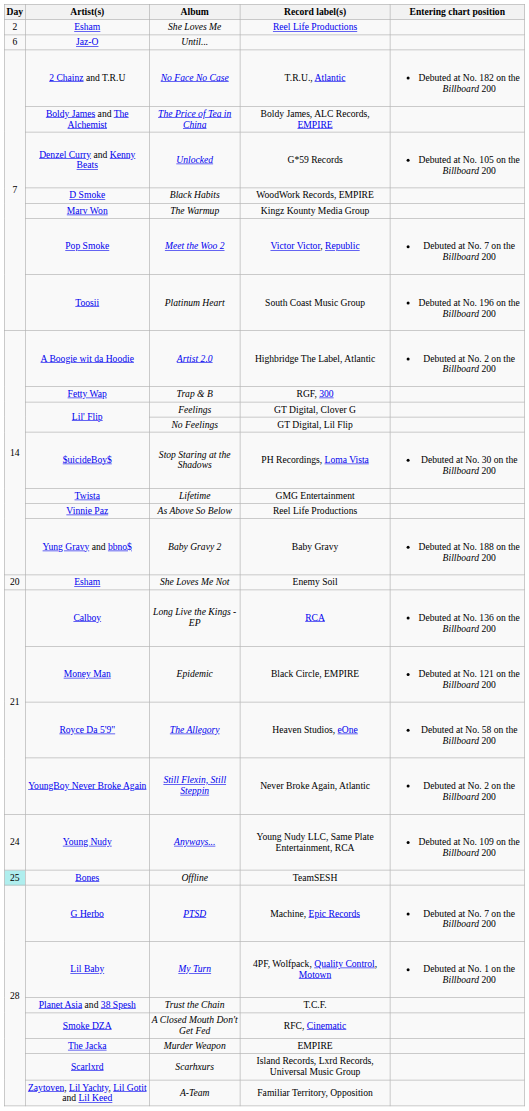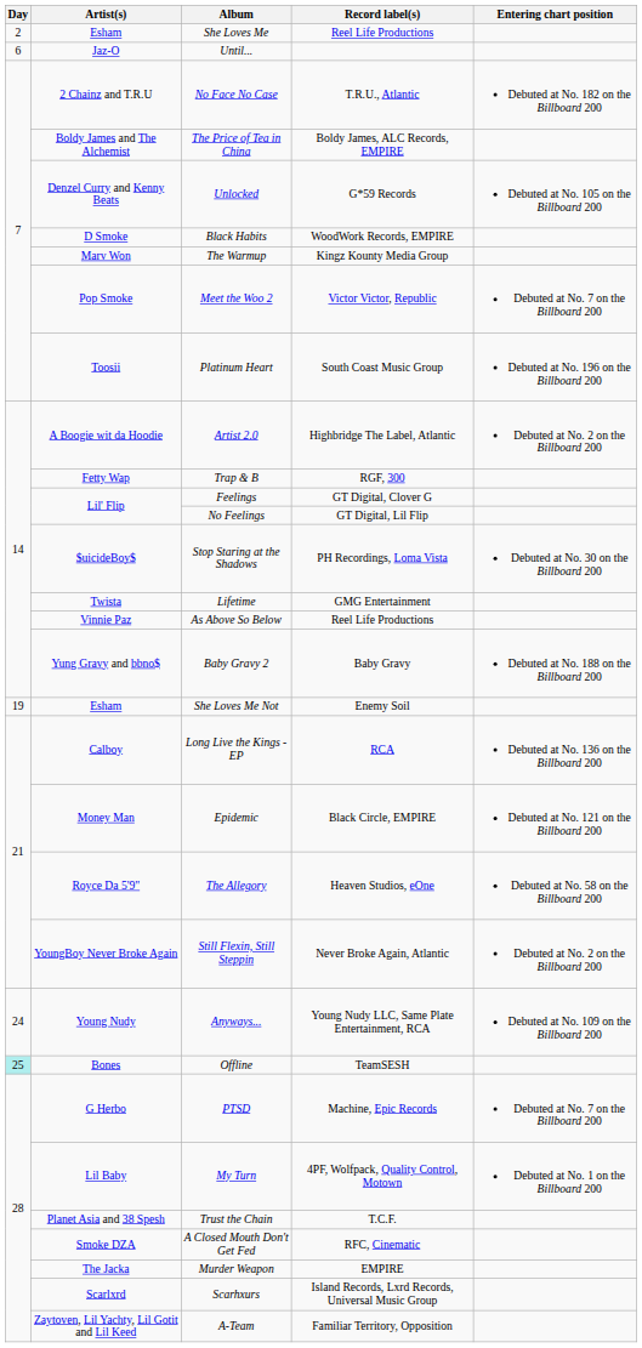 <table class="wikitable" style="text-align:center;">
 <tr>
 <th scope="col">Day</th>
 <th scope="col">Artist(s)</th>
 <th scope="col">Album</th>
 <th scope="col">Record label(s)</th>
 <th><strong>Entering chart position</strong></th>
 </tr>
 <tr>
 <td>2</td>
 <td><a href='#'>Esham</a></td>
 <td><em>She Loves Me</em></td>
 <td><a href='#'>Reel Life Productions</a></td>
 <td></td>
 </tr>
 <tr>
 <td>6</td>
 <td><a href='#'>Jaz-O</a></td>
 <td><em>Until...</em></td>
 <td></td>
 <td></td>
 </tr>
 <tr>
 <td rowspan="7">7</td>
 <td><a href='#'>2 Chainz</a> and T.R.U</td>
 <td><em><a href='#'>No Face No Case</a></em></td>
 <td>T.R.U., <a href='#'>Atlantic</a></td>
 <td><br><ul><li>Debuted at No. 182 on the <em>Billboard</em> 200</li></ul></td>
 </tr>
 <tr>
 <td><a href='#'>Boldy James</a> and <a href='#'>The Alchemist</a></td>
 <td><em><a href='#'>The Price of Tea in China</a></em></td>
 <td>Boldy James, ALC Records, <a href='#'>EMPIRE</a></td>
 <td></td>
 </tr>
 <tr>
 <td><a href='#'>Denzel Curry</a> and <a href='#'>Kenny Beats</a></td>
 <td><em><a href='#'>Unlocked</a></em></td>
 <td>G*59 Records</td>
 <td><br><ul><li>Debuted at No. 105 on the <em>Billboard</em> 200</li></ul></td>
 </tr>
 <tr>
 <td><a href='#'>D Smoke</a></td>
 <td><em>Black Habits</em></td>
 <td>WoodWork Records, EMPIRE</td>
 <td></td>
 </tr>
 <tr>
 <td><a href='#'>Marv Won</a></td>
 <td><em>The Warmup</em></td>
 <td>Kingz Kounty Media Group</td>
 <td></td>
 </tr>
 <tr>
 <td><a href='#'>Pop Smoke</a></td>
 <td><em><a href='#'>Meet the Woo 2</a></em></td>
 <td><a href='#'>Victor Victor</a>, <a href='#'>Republic</a></td>
 <td><br><ul><li>Debuted at No. 7 on the <em>Billboard</em> 200</li></ul></td>
 </tr>
 <tr>
 <td><a href='#'>Toosii</a></td>
 <td><em>Platinum Heart</em></td>
 <td>South Coast Music Group</td>
 <td><br><ul><li>Debuted at No. 196 on the <em>Billboard</em> 200</li></ul></td>
 </tr>
 <tr>
 <td rowspan="8">14</td>
 <td><a href='#'>A Boogie wit da Hoodie</a></td>
 <td><em><a href='#'>Artist 2.0</a></em></td>
 <td>Highbridge The Label, Atlantic</td>
 <td><br><ul><li>Debuted at No. 2 on the <em>Billboard</em> 200</li></ul></td>
 </tr>
 <tr>
 <td><a href='#'>Fetty Wap</a></td>
 <td><em>Trap & B</em></td>
 <td>RGF, <a href='#'>300</a></td>
 <td></td>
 </tr>
 <tr>
 <td rowspan="2"><a href='#'>Lil' Flip</a></td>
 <td><em>Feelings</em></td>
 <td>GT Digital, Clover G</td>
 <td></td>
 </tr>
 <tr>
 <td><em>No Feelings</em></td>
 <td>GT Digital, Lil Flip</td>
 <td></td>
 </tr>
 <tr>
 <td><a href='#'>$uicideBoy$</a></td>
 <td><em>Stop Staring at the Shadows</em></td>
 <td>PH Recordings, <a href='#'>Loma Vista</a></td>
 <td><br><ul><li>Debuted at No. 30 on the <em>Billboard</em> 200</li></ul></td>
 </tr>
 <tr>
 <td><a href='#'>Twista</a></td>
 <td><em>Lifetime</em></td>
 <td>GMG Entertainment</td>
 <td></td>
 </tr>
 <tr>
 <td><a href='#'>Vinnie Paz</a></td>
 <td><em>As Above So Below</em></td>
 <td>Reel Life Productions</td>
 <td></td>
 </tr>
 <tr>
 <td><a href='#'>Yung Gravy</a> and <a href='#'>bbno$</a></td>
 <td><em>Baby Gravy 2</em></td>
 <td>Baby Gravy</td>
 <td><br><ul><li>Debuted at No. 188 on the <em>Billboard</em> 200</li></ul></td>
 </tr>
 <tr>
-<td>20</td>
+<td>19</td>
 <td><a href='#'>Esham</a></td>
 <td><em>She Loves Me Not</em></td>
 <td>Enemy Soil</td>
 <td></td>
 </tr>
 <tr>
 <td rowspan="4">21</td>
 <td><a href='#'>Calboy</a></td>
 <td><em>Long Live the Kings - EP</em></td>
 <td><a href='#'>RCA</a></td>
 <td><br><ul><li>Debuted at No. 136 on the <em>Billboard</em> 200</li></ul></td>
 </tr>
 <tr>
 <td><a href='#'>Money Man</a></td>
 <td><em>Epidemic</em></td>
 <td>Black Circle, EMPIRE</td>
 <td><br><ul><li>Debuted at No. 121 on the <em>Billboard</em> 200</li></ul></td>
 </tr>
 <tr>
 <td><a href='#'>Royce Da 5'9"</a></td>
 <td><em><a href='#'>The Allegory</a></em></td>
 <td>Heaven Studios, <a href='#'>eOne</a></td>
 <td><br><ul><li>Debuted at No. 58 on the <em>Billboard</em> 200</li></ul></td>
 </tr>
 <tr>
 <td><a href='#'>YoungBoy Never Broke Again</a></td>
 <td><em><a href='#'>Still Flexin, Still Steppin</a></em></td>
 <td>Never Broke Again, Atlantic</td>
 <td><br><ul><li>Debuted at No. 2 on the <em>Billboard</em> 200</li></ul></td>
 </tr>
 <tr>
 <td>24</td>
 <td><a href='#'>Young Nudy</a></td>
 <td><em><a href='#'>Anyways...</a></em></td>
 <td>Young Nudy LLC, Same Plate Entertainment, RCA</td>
 <td><br><ul><li>Debuted at No. 109 on the <em>Billboard</em> 200</li></ul></td>
 </tr>
 <tr>
 <td style="background: paleturquoise;">25</td>
 <td><a href='#'>Bones</a></td>
 <td><em>Offline</em></td>
 <td>TeamSESH</td>
 <td></td>
 </tr>
 <tr>
 <td rowspan="7">28</td>
 <td><a href='#'>G Herbo</a></td>
 <td><em><a href='#'>PTSD</a></em></td>
 <td>Machine, <a href='#'>Epic Records</a></td>
 <td><br><ul><li>Debuted at No. 7 on the <em>Billboard</em> 200</li></ul></td>
 </tr>
 <tr>
 <td><a href='#'>Lil Baby</a></td>
 <td><em><a href='#'>My Turn</a></em></td>
 <td>4PF, Wolfpack, <a href='#'>Quality Control</a>, <a href='#'>Motown</a></td>
 <td><br><ul><li>Debuted at No. 1 on the <em>Billboard</em> 200</li></ul></td>
 </tr>
 <tr>
 <td><a href='#'>Planet Asia</a> and <a href='#'>38 Spesh</a></td>
 <td><em>Trust the Chain</em></td>
 <td>T.C.F.</td>
 <td></td>
 </tr>
 <tr>
 <td><a href='#'>Smoke DZA</a></td>
 <td><em>A Closed Mouth Don't Get Fed</em></td>
 <td>RFC, <a href='#'>Cinematic</a></td>
 <td></td>
 </tr>
 <tr>
 <td><a href='#'>The Jacka</a></td>
 <td><em>Murder Weapon</em></td>
 <td>EMPIRE</td>
 <td></td>
 </tr>
 <tr>
 <td><a href='#'>Scarlxrd</a></td>
 <td><em>Scarhxurs</em></td>
 <td>Island Records, Lxrd Records, Universal Music Group</td>
 <td></td>
 </tr>
 <tr>
 <td><a href='#'>Zaytoven</a>, <a href='#'>Lil Yachty</a>, <a href='#'>Lil Gotit</a> and <a href='#'>Lil Keed</a></td>
 <td><em>A-Team</em></td>
 <td>Familiar Territory, Opposition</td>
 <td></td>
 </tr>
 </table>
